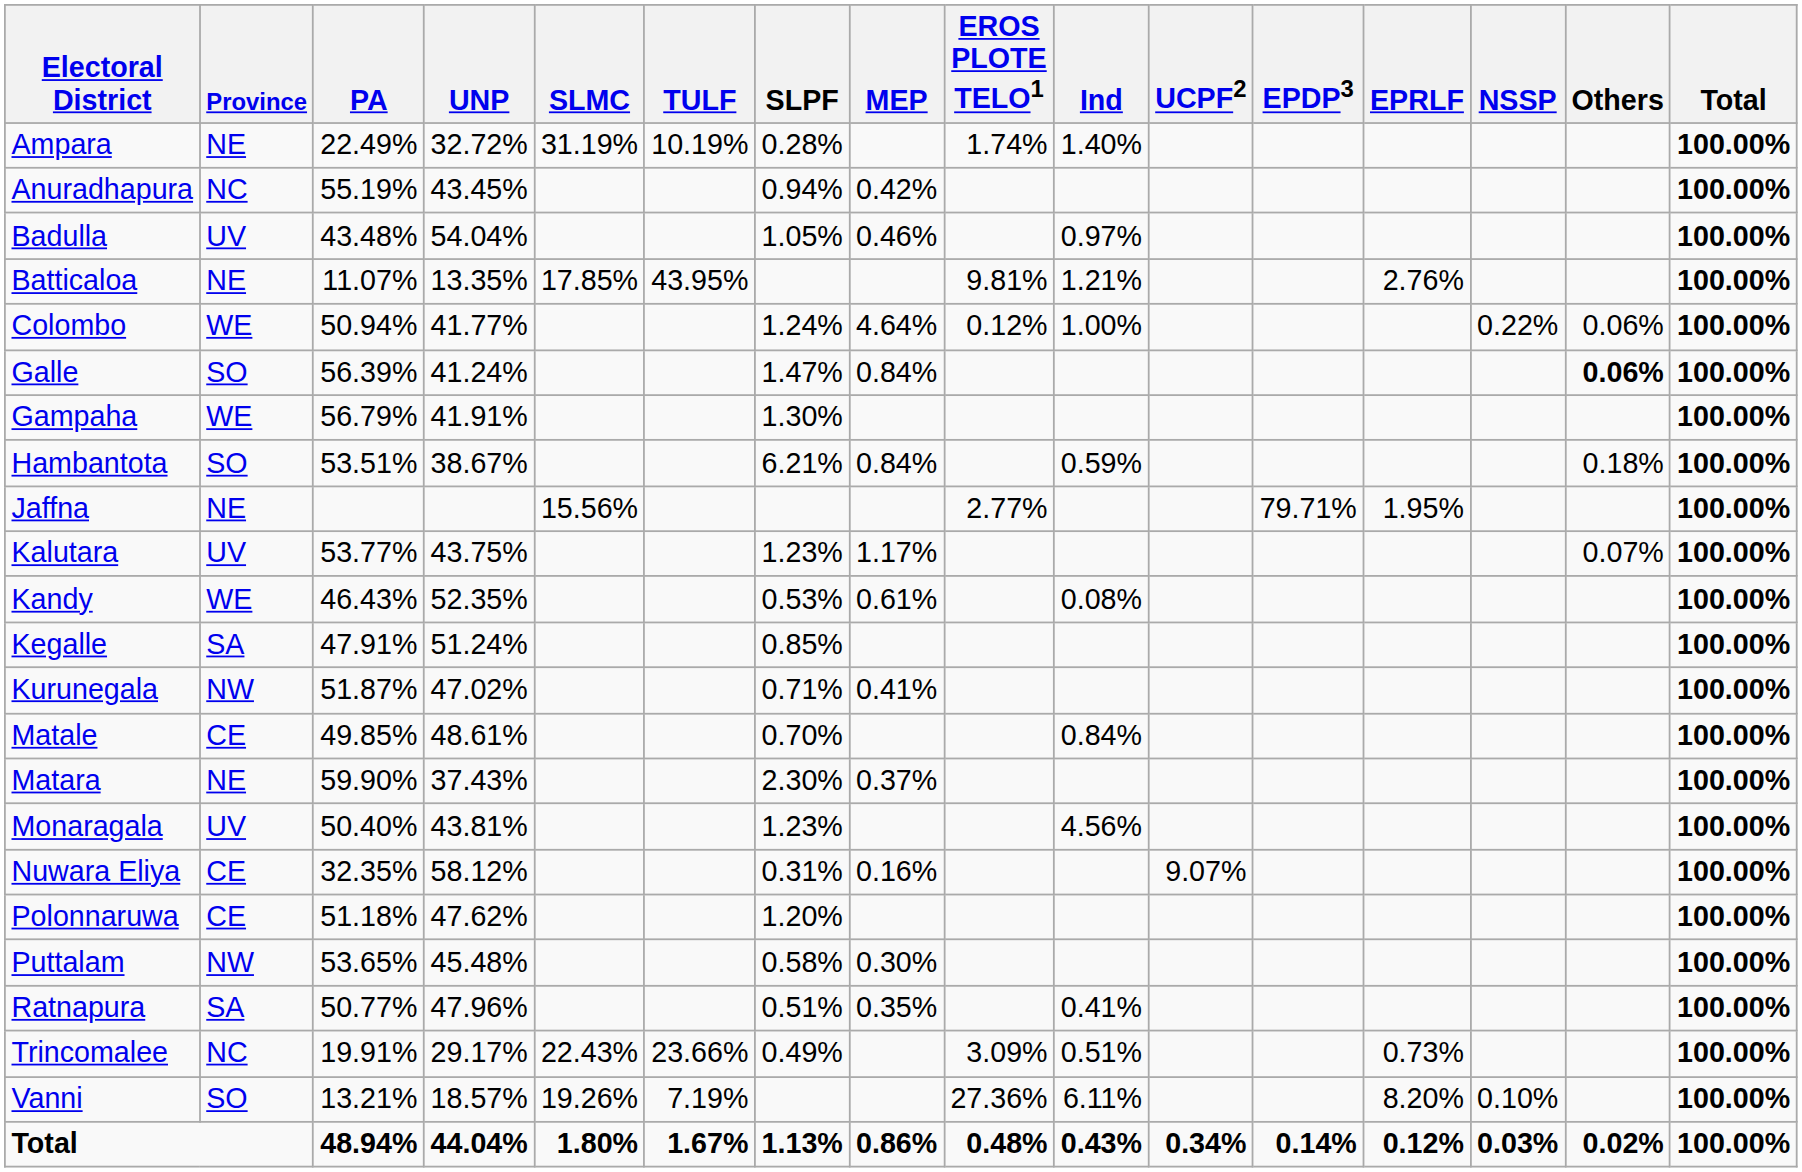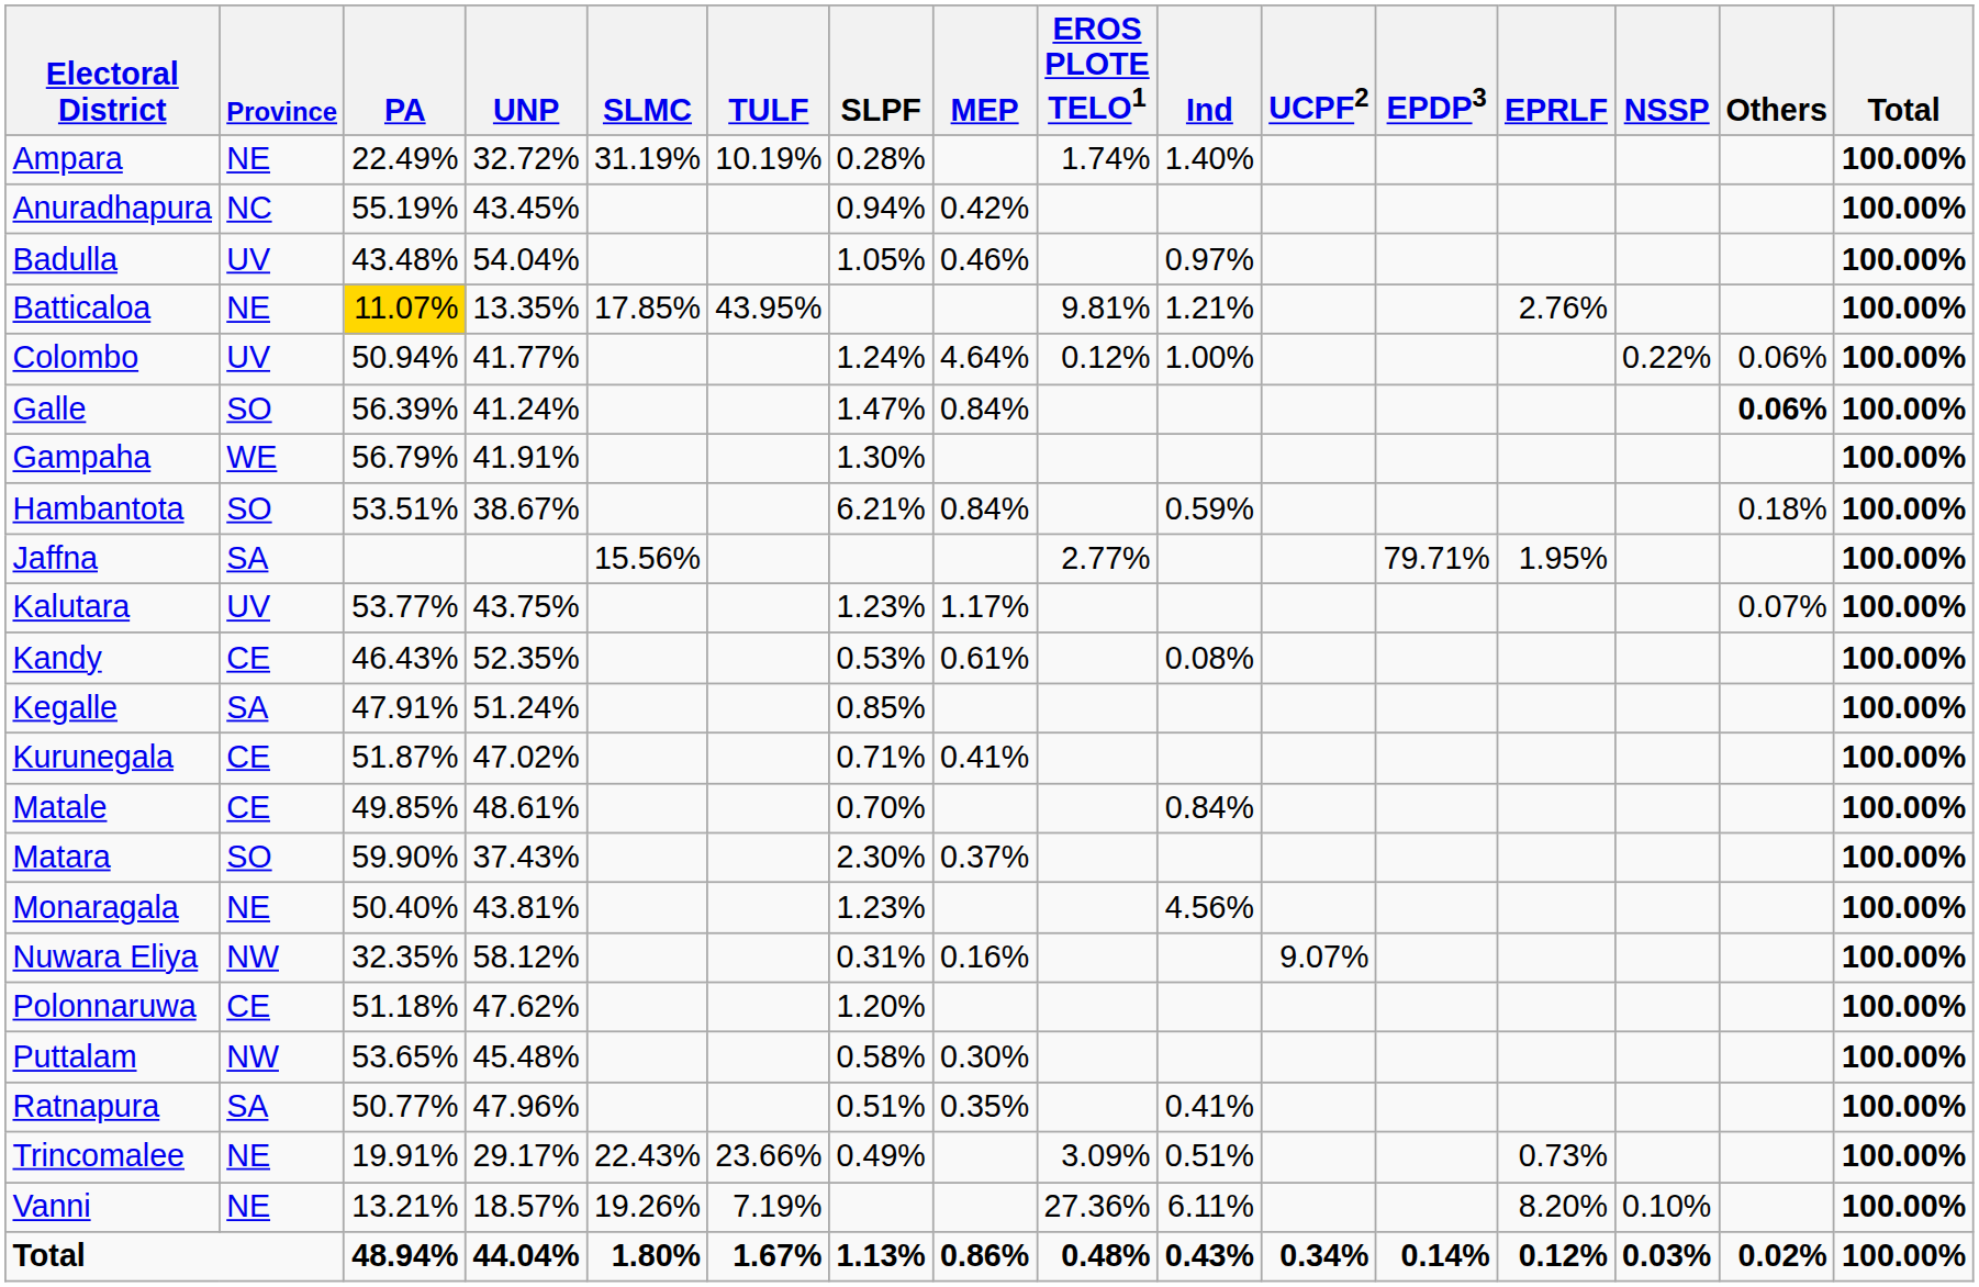 <table class="wikitable sortable" border="1" style="text-align:right;">
 <tr valign=bottom>
 <th><a href='#'>Electoral<br>District</a><br></th>
 <th><small><a href='#'>Province</a><br></small></th>
 <th><a href='#'>PA</a><br></th>
 <th><a href='#'>UNP</a><br></th>
 <th><a href='#'>SLMC</a><br></th>
 <th><a href='#'>TULF</a><br></th>
 <th>SLPF<br></th>
 <th><a href='#'>MEP</a><br></th>
 <th><a href='#'>EROS</a><br><a href='#'>PLOTE</a><br><a href='#'>TELO</a><sup>1</sup><br></th>
 <th><a href='#'>Ind</a><br></th>
 <th><a href='#'>UCPF</a><sup>2</sup><br></th>
 <th><a href='#'>EPDP</a><sup>3</sup><br></th>
 <th><a href='#'>EPRLF</a><br></th>
 <th><a href='#'>NSSP</a><br></th>
 <th>Others<br></th>
 <th>Total<br></th>
 </tr>
 <tr>
 <td align=left><a href='#'>Ampara</a></td>
 <td align=left><a href='#'>NE</a></td>
 <td>22.49%</td>
 <td>32.72%</td>
 <td>31.19%</td>
 <td>10.19%</td>
 <td>0.28%</td>
 <td></td>
 <td>1.74%</td>
 <td>1.40%</td>
 <td></td>
 <td></td>
 <td></td>
 <td></td>
 <td></td>
 <td><strong>100.00%</strong></td>
 </tr>
 <tr>
 <td align=left><a href='#'>Anuradhapura</a></td>
 <td align=left><a href='#'>NC</a></td>
 <td>55.19%</td>
 <td>43.45%</td>
 <td></td>
 <td></td>
 <td>0.94%</td>
 <td>0.42%</td>
 <td></td>
 <td></td>
 <td></td>
 <td></td>
 <td></td>
 <td></td>
 <td></td>
 <td><strong>100.00%</strong></td>
 </tr>
 <tr>
 <td align=left><a href='#'>Badulla</a></td>
 <td align=left><a href='#'>UV</a></td>
 <td>43.48%</td>
 <td>54.04%</td>
 <td></td>
 <td></td>
 <td>1.05%</td>
 <td>0.46%</td>
 <td></td>
 <td>0.97%</td>
 <td></td>
 <td></td>
 <td></td>
 <td></td>
 <td></td>
 <td><strong>100.00%</strong></td>
 </tr>
 <tr>
 <td align=left><a href='#'>Batticaloa</a></td>
 <td align=left><a href='#'>NE</a></td>
-<td>11.07%</td>
+<td style="background: gold;">11.07%</td>
 <td>13.35%</td>
 <td>17.85%</td>
 <td>43.95%</td>
 <td></td>
 <td></td>
 <td>9.81%</td>
 <td>1.21%</td>
 <td></td>
 <td></td>
 <td>2.76%</td>
 <td></td>
 <td></td>
 <td><strong>100.00%</strong></td>
 </tr>
 <tr>
 <td align=left><a href='#'>Colombo</a></td>
-<td align=left><a href='#'>WE</a></td>
+<td align=left><a href='#'>UV</a></td>
 <td>50.94%</td>
 <td>41.77%</td>
 <td></td>
 <td></td>
 <td>1.24%</td>
 <td>4.64%</td>
 <td>0.12%</td>
 <td>1.00%</td>
 <td></td>
 <td></td>
 <td></td>
 <td>0.22%</td>
 <td>0.06%</td>
 <td><strong>100.00%</strong></td>
 </tr>
 <tr>
 <td align=left><a href='#'>Galle</a></td>
 <td align=left><a href='#'>SO</a></td>
 <td>56.39%</td>
 <td>41.24%</td>
 <td></td>
 <td></td>
 <td>1.47%</td>
 <td>0.84%</td>
 <td></td>
 <td></td>
 <td></td>
 <td></td>
 <td></td>
 <td></td>
 <td><strong>0.06%</strong></td>
 <td><strong>100.00%</strong></td>
 </tr>
 <tr>
 <td align=left><a href='#'>Gampaha</a></td>
 <td align=left><a href='#'>WE</a></td>
 <td>56.79%</td>
 <td>41.91%</td>
 <td></td>
 <td></td>
 <td>1.30%</td>
 <td></td>
 <td></td>
 <td></td>
 <td></td>
 <td></td>
 <td></td>
 <td></td>
 <td></td>
 <td><strong>100.00%</strong></td>
 </tr>
 <tr>
 <td align=left><a href='#'>Hambantota</a></td>
 <td align=left><a href='#'>SO</a></td>
 <td>53.51%</td>
 <td>38.67%</td>
 <td></td>
 <td></td>
 <td>6.21%</td>
 <td>0.84%</td>
 <td></td>
 <td>0.59%</td>
 <td></td>
 <td></td>
 <td></td>
 <td></td>
 <td>0.18%</td>
 <td><strong>100.00%</strong></td>
 </tr>
 <tr>
 <td align=left><a href='#'>Jaffna</a></td>
-<td align=left><a href='#'>NE</a></td>
+<td align=left><a href='#'>SA</a></td>
 <td></td>
 <td></td>
 <td>15.56%</td>
 <td></td>
 <td></td>
 <td></td>
 <td>2.77%</td>
 <td></td>
 <td></td>
 <td>79.71%</td>
 <td>1.95%</td>
 <td></td>
 <td></td>
 <td><strong>100.00%</strong></td>
 </tr>
 <tr>
 <td align=left><a href='#'>Kalutara</a></td>
 <td align=left><a href='#'>UV</a></td>
 <td>53.77%</td>
 <td>43.75%</td>
 <td></td>
 <td></td>
 <td>1.23%</td>
 <td>1.17%</td>
 <td></td>
 <td></td>
 <td></td>
 <td></td>
 <td></td>
 <td></td>
 <td>0.07%</td>
 <td><strong>100.00%</strong></td>
 </tr>
 <tr>
 <td align=left><a href='#'>Kandy</a></td>
-<td align=left><a href='#'>WE</a></td>
+<td align=left><a href='#'>CE</a></td>
 <td>46.43%</td>
 <td>52.35%</td>
 <td></td>
 <td></td>
 <td>0.53%</td>
 <td>0.61%</td>
 <td></td>
 <td>0.08%</td>
 <td></td>
 <td></td>
 <td></td>
 <td></td>
 <td></td>
 <td><strong>100.00%</strong></td>
 </tr>
 <tr>
 <td align=left><a href='#'>Kegalle</a></td>
 <td align=left><a href='#'>SA</a></td>
 <td>47.91%</td>
 <td>51.24%</td>
 <td></td>
 <td></td>
 <td>0.85%</td>
 <td></td>
 <td></td>
 <td></td>
 <td></td>
 <td></td>
 <td></td>
 <td></td>
 <td></td>
 <td><strong>100.00%</strong></td>
 </tr>
 <tr>
 <td align=left><a href='#'>Kurunegala</a></td>
-<td align=left><a href='#'>NW</a></td>
+<td align=left><a href='#'>CE</a></td>
 <td>51.87%</td>
 <td>47.02%</td>
 <td></td>
 <td></td>
 <td>0.71%</td>
 <td>0.41%</td>
 <td></td>
 <td></td>
 <td></td>
 <td></td>
 <td></td>
 <td></td>
 <td></td>
 <td><strong>100.00%</strong></td>
 </tr>
 <tr>
 <td align=left><a href='#'>Matale</a></td>
 <td align=left><a href='#'>CE</a></td>
 <td>49.85%</td>
 <td>48.61%</td>
 <td></td>
 <td></td>
 <td>0.70%</td>
 <td></td>
 <td></td>
 <td>0.84%</td>
 <td></td>
 <td></td>
 <td></td>
 <td></td>
 <td></td>
 <td><strong>100.00%</strong></td>
 </tr>
 <tr>
 <td align=left><a href='#'>Matara</a></td>
-<td align=left><a href='#'>NE</a></td>
+<td align=left><a href='#'>SO</a></td>
 <td>59.90%</td>
 <td>37.43%</td>
 <td></td>
 <td></td>
 <td>2.30%</td>
 <td>0.37%</td>
 <td></td>
 <td></td>
 <td></td>
 <td></td>
 <td></td>
 <td></td>
 <td></td>
 <td><strong>100.00%</strong></td>
 </tr>
 <tr>
 <td align=left><a href='#'>Monaragala</a></td>
-<td align=left><a href='#'>UV</a></td>
+<td align=left><a href='#'>NE</a></td>
 <td>50.40%</td>
 <td>43.81%</td>
 <td></td>
 <td></td>
 <td>1.23%</td>
 <td></td>
 <td></td>
 <td>4.56%</td>
 <td></td>
 <td></td>
 <td></td>
 <td></td>
 <td></td>
 <td><strong>100.00%</strong></td>
 </tr>
 <tr>
 <td align=left><a href='#'>Nuwara Eliya</a></td>
-<td align=left><a href='#'>CE</a></td>
+<td align=left><a href='#'>NW</a></td>
 <td>32.35%</td>
 <td>58.12%</td>
 <td></td>
 <td></td>
 <td>0.31%</td>
 <td>0.16%</td>
 <td></td>
 <td></td>
 <td>9.07%</td>
 <td></td>
 <td></td>
 <td></td>
 <td></td>
 <td><strong>100.00%</strong></td>
 </tr>
 <tr>
 <td align=left><a href='#'>Polonnaruwa</a></td>
 <td align=left><a href='#'>CE</a></td>
 <td>51.18%</td>
 <td>47.62%</td>
 <td></td>
 <td></td>
 <td>1.20%</td>
 <td></td>
 <td></td>
 <td></td>
 <td></td>
 <td></td>
 <td></td>
 <td></td>
 <td></td>
 <td><strong>100.00%</strong></td>
 </tr>
 <tr>
 <td align=left><a href='#'>Puttalam</a></td>
 <td align=left><a href='#'>NW</a></td>
 <td>53.65%</td>
 <td>45.48%</td>
 <td></td>
 <td></td>
 <td>0.58%</td>
 <td>0.30%</td>
 <td></td>
 <td></td>
 <td></td>
 <td></td>
 <td></td>
 <td></td>
 <td></td>
 <td><strong>100.00%</strong></td>
 </tr>
 <tr>
 <td align=left><a href='#'>Ratnapura</a></td>
 <td align=left><a href='#'>SA</a></td>
 <td>50.77%</td>
 <td>47.96%</td>
 <td></td>
 <td></td>
 <td>0.51%</td>
 <td>0.35%</td>
 <td></td>
 <td>0.41%</td>
 <td></td>
 <td></td>
 <td></td>
 <td></td>
 <td></td>
 <td><strong>100.00%</strong></td>
 </tr>
 <tr>
 <td align=left><a href='#'>Trincomalee</a></td>
-<td align=left><a href='#'>NC</a></td>
+<td align=left><a href='#'>NE</a></td>
 <td>19.91%</td>
 <td>29.17%</td>
 <td>22.43%</td>
 <td>23.66%</td>
 <td>0.49%</td>
 <td></td>
 <td>3.09%</td>
 <td>0.51%</td>
 <td></td>
 <td></td>
 <td>0.73%</td>
 <td></td>
 <td></td>
 <td><strong>100.00%</strong></td>
 </tr>
 <tr>
 <td align=left><a href='#'>Vanni</a></td>
-<td align=left><a href='#'>SO</a></td>
+<td align=left><a href='#'>NE</a></td>
 <td>13.21%</td>
 <td>18.57%</td>
 <td>19.26%</td>
 <td>7.19%</td>
 <td></td>
 <td></td>
 <td>27.36%</td>
 <td>6.11%</td>
 <td></td>
 <td></td>
 <td>8.20%</td>
 <td>0.10%</td>
 <td></td>
 <td><strong>100.00%</strong></td>
 </tr>
 <tr class="sortbottom">
 <td align=left colspan=2><strong>Total</strong></td>
 <td><strong>48.94%</strong></td>
 <td><strong>44.04%</strong></td>
 <td><strong>1.80%</strong></td>
 <td><strong>1.67%</strong></td>
 <td><strong>1.13%</strong></td>
 <td><strong>0.86%</strong></td>
 <td><strong>0.48%</strong></td>
 <td><strong>0.43%</strong></td>
 <td><strong>0.34%</strong></td>
 <td><strong>0.14%</strong></td>
 <td><strong>0.12%</strong></td>
 <td><strong>0.03%</strong></td>
 <td><strong>0.02%</strong></td>
 <td><strong>100.00%</strong></td>
 </tr>
 </table>
